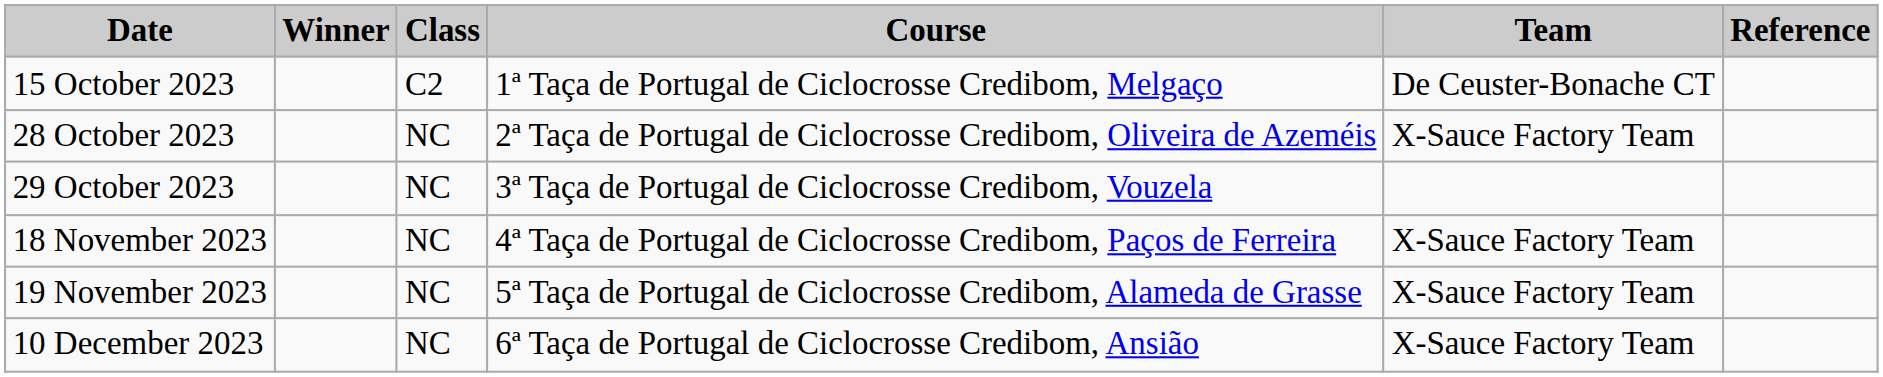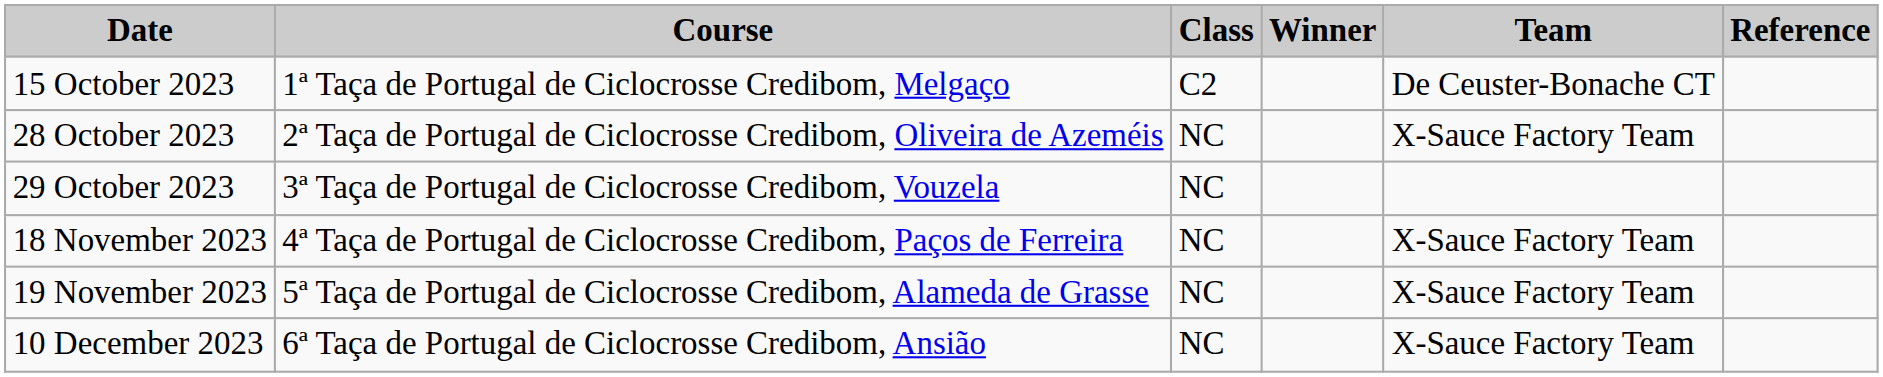 <table class="wikitable sortable alternance ">
 <tr>
 <th scope="col" style="background-color:#CCCCCC;">Date</th>
+<th scope="col" style="background-color:#CCCCCC;">Course</th>
+<th scope="col" style="background-color:#CCCCCC;">Class</th>
 <th scope="col" style="background-color:#CCCCCC;">Winner</th>
-<th scope="col" style="background-color:#CCCCCC;">Class</th>
-<th scope="col" style="background-color:#CCCCCC;">Course</th>
 <th scope="col" style="background-color:#CCCCCC;">Team</th>
 <th scope="col" style="background-color:#CCCCCC;">Reference</th>
 </tr>
 <tr>
 <td>15 October 2023</td>
+<td> 1ª Taça de Portugal de Ciclocrosse Credibom, <a href='#'>Melgaço</a></td>
+<td>C2</td>
 <td></td>
-<td>C2</td>
-<td> 1ª Taça de Portugal de Ciclocrosse Credibom, <a href='#'>Melgaço</a></td>
 <td>De Ceuster-Bonache CT</td>
 <td></td>
 </tr>
 <tr>
 <td>28 October 2023</td>
+<td> 2ª Taça de Portugal de Ciclocrosse Credibom, <a href='#'>Oliveira de Azeméis</a></td>
+<td>NC</td>
 <td></td>
-<td>NC</td>
-<td> 2ª Taça de Portugal de Ciclocrosse Credibom, <a href='#'>Oliveira de Azeméis</a></td>
 <td>X-Sauce Factory Team</td>
 <td></td>
 </tr>
 <tr>
 <td>29 October 2023</td>
+<td> 3ª Taça de Portugal de Ciclocrosse Credibom, <a href='#'>Vouzela</a></td>
+<td>NC</td>
 <td></td>
-<td>NC</td>
-<td> 3ª Taça de Portugal de Ciclocrosse Credibom, <a href='#'>Vouzela</a></td>
 <td></td>
 <td></td>
 </tr>
 <tr>
 <td>18 November 2023</td>
+<td> 4ª Taça de Portugal de Ciclocrosse Credibom, <a href='#'>Paços de Ferreira</a></td>
+<td>NC</td>
 <td></td>
-<td>NC</td>
-<td> 4ª Taça de Portugal de Ciclocrosse Credibom, <a href='#'>Paços de Ferreira</a></td>
 <td>X-Sauce Factory Team</td>
 <td></td>
 </tr>
 <tr>
 <td>19 November 2023</td>
+<td> 5ª Taça de Portugal de Ciclocrosse Credibom, <a href='#'>Alameda de Grasse</a></td>
+<td>NC</td>
 <td></td>
-<td>NC</td>
-<td> 5ª Taça de Portugal de Ciclocrosse Credibom, <a href='#'>Alameda de Grasse</a></td>
 <td>X-Sauce Factory Team</td>
 <td></td>
 </tr>
 <tr>
 <td>10 December 2023</td>
+<td> 6ª Taça de Portugal de Ciclocrosse Credibom, <a href='#'>Ansião</a></td>
+<td>NC</td>
 <td></td>
-<td>NC</td>
-<td> 6ª Taça de Portugal de Ciclocrosse Credibom, <a href='#'>Ansião</a></td>
 <td>X-Sauce Factory Team</td>
 <td></td>
 </tr>
 </table>
